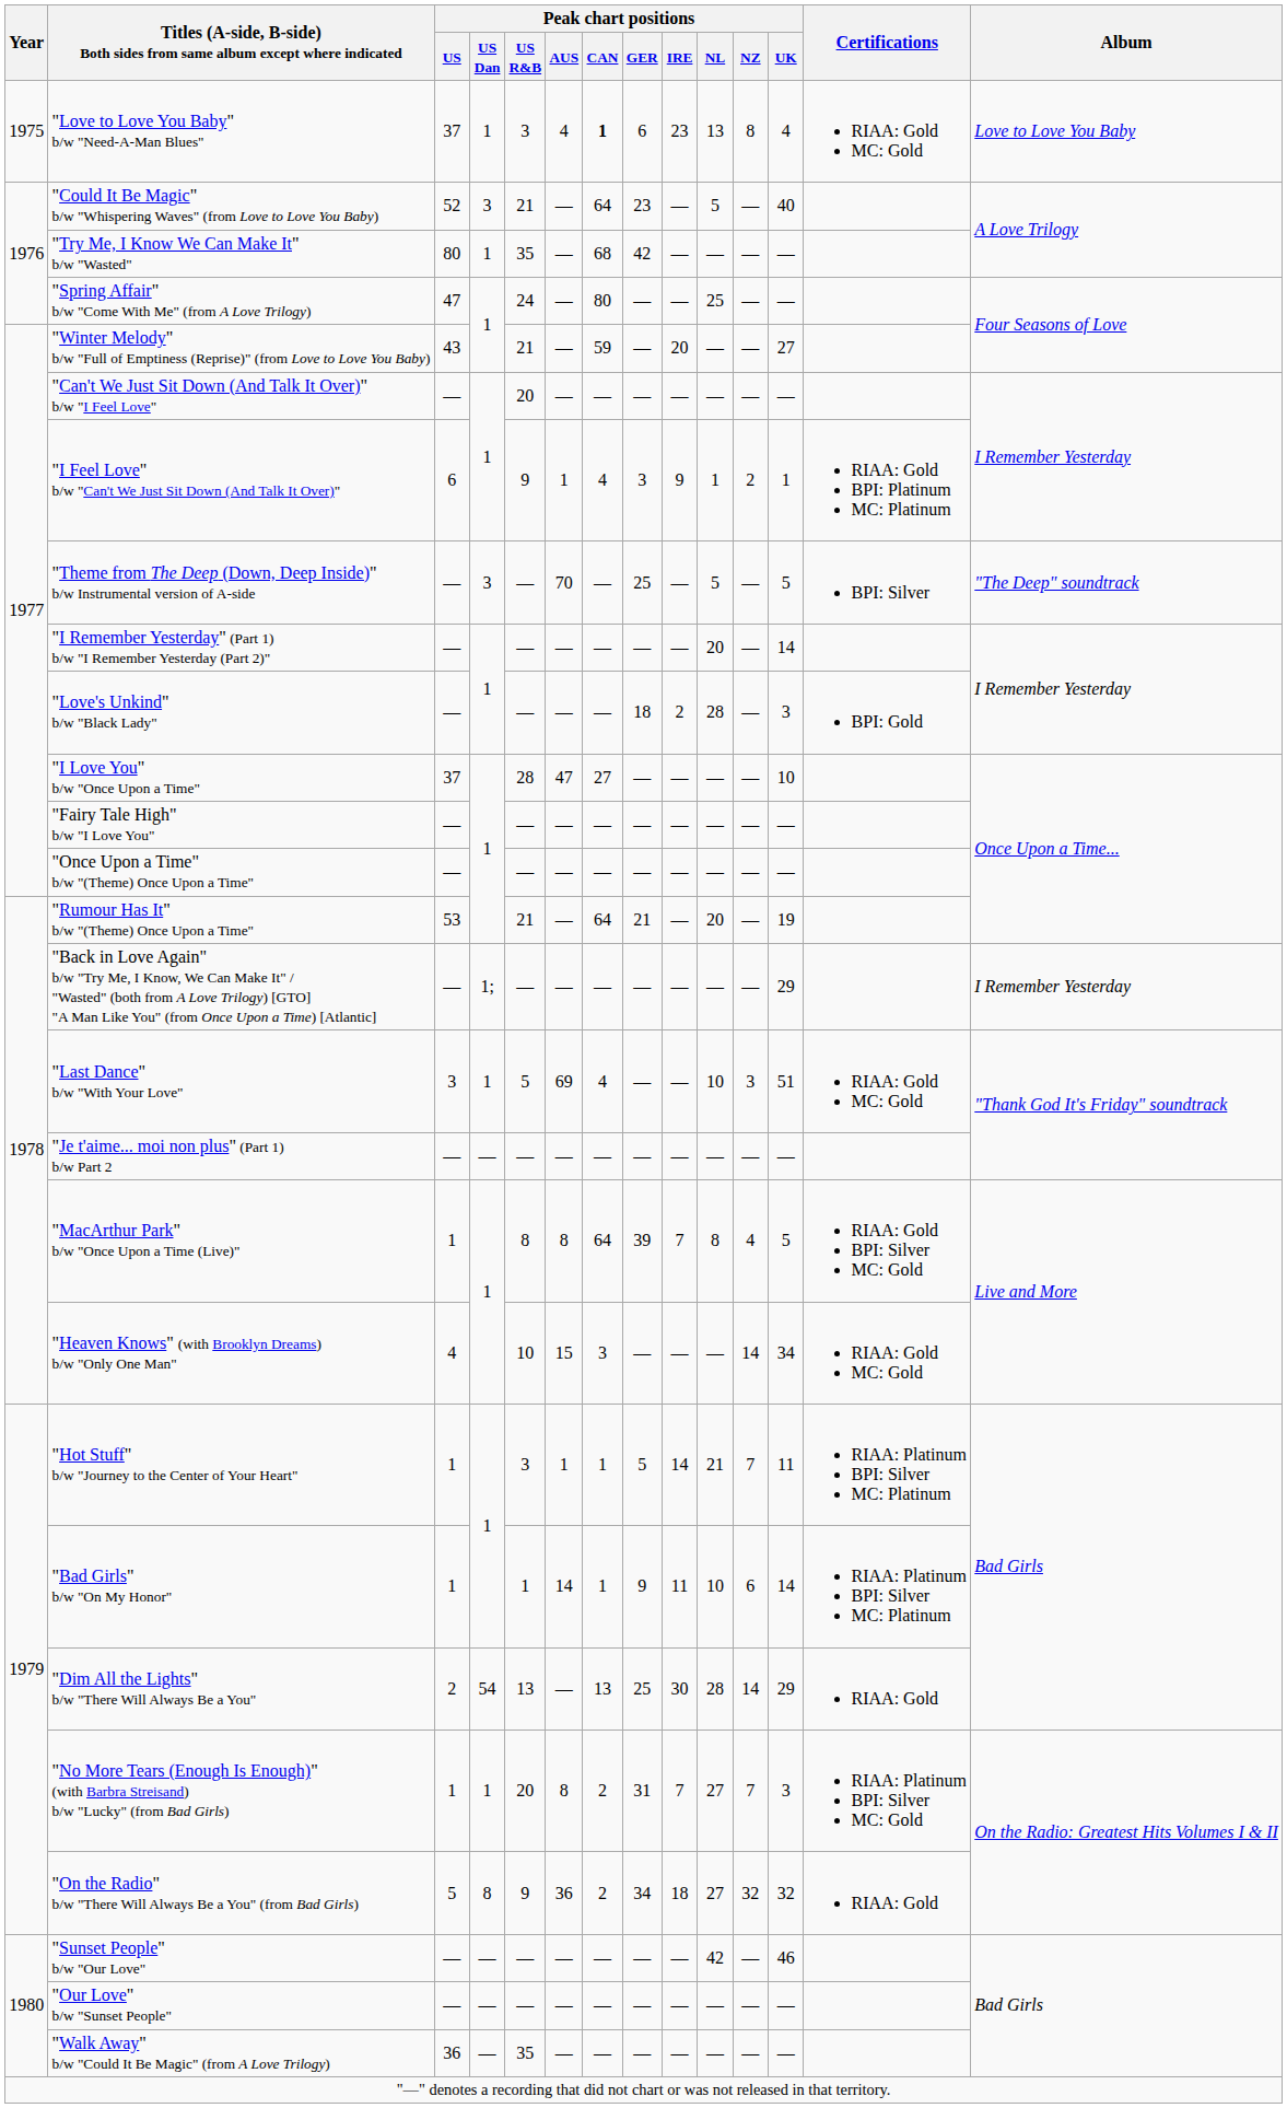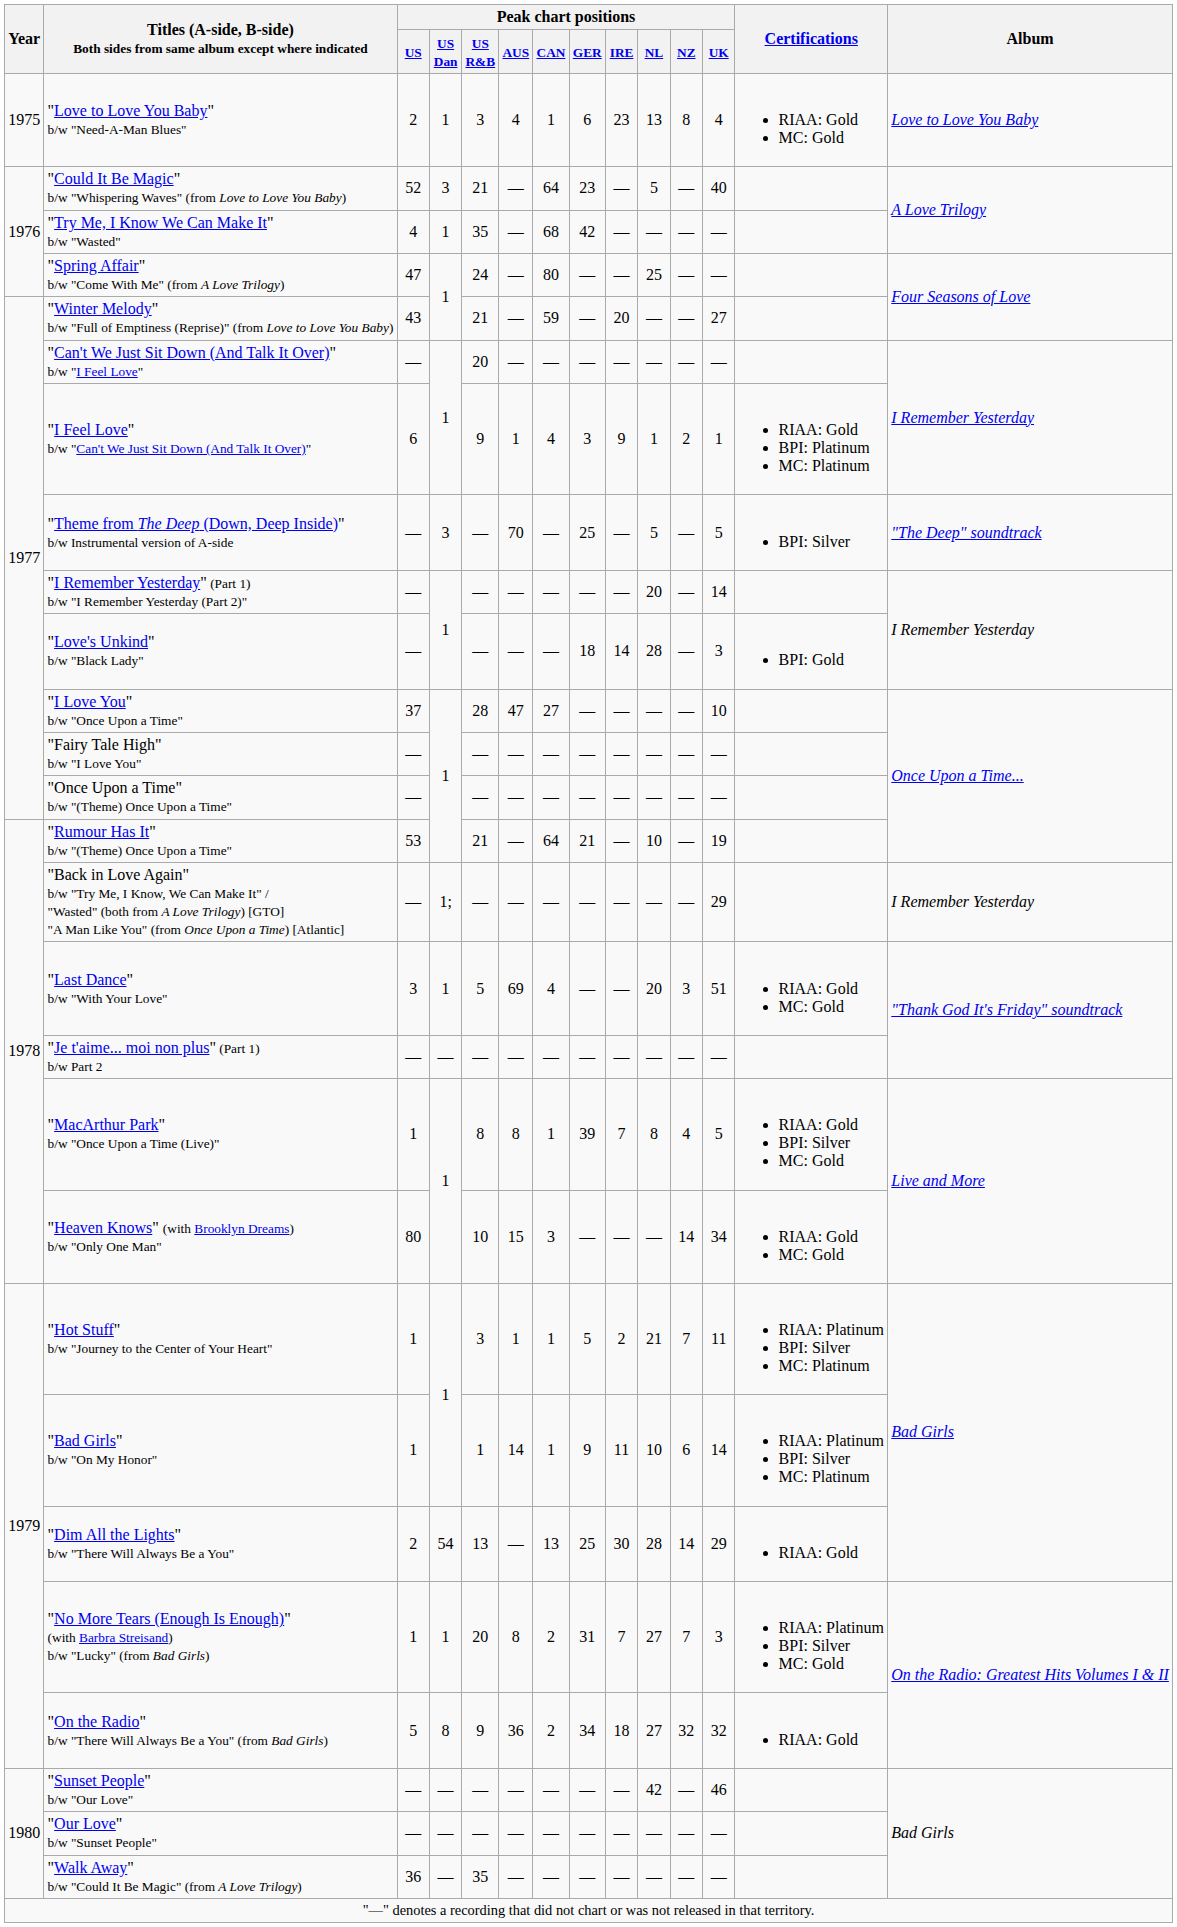 <table class="wikitable" style=text-align:center;>
 <tr>
 <th rowspan="2">Year</th>
 <th rowspan="2">Titles (A-side, B-side)<br><small>Both sides from same album except where indicated</small></th>
 <th colspan="10">Peak chart positions</th>
 <th rowspan="2"><a href='#'>Certifications</a></th>
 <th rowspan="2">Album</th>
 </tr>
 <tr>
 <th width="25"><small><a href='#'>US</a></small><br></th>
 <th width="25"><small><a href='#'>US Dan</a></small><br></th>
 <th width="25"><small><a href='#'>US R&B</a></small><br></th>
 <th width="25"><small><a href='#'>AUS</a></small><br></th>
 <th width="25"><small><a href='#'>CAN</a><br></small></th>
 <th width="25"><small><a href='#'>GER</a><br></small></th>
 <th width="25"><small><a href='#'>IRE</a><br></small></th>
 <th width="25"><small><a href='#'>NL</a><br></small></th>
 <th width="25"><small><a href='#'>NZ</a></small><br></th>
 <th width="25"><small><a href='#'>UK</a></small><br></th>
 </tr>
 <tr>
 <td>1975</td>
 <td align=left>"<a href='#'>Love to Love You Baby</a>"<br><small>b/w "Need-A-Man Blues"</small></td>
-<td>37</td>
+<td>2</td>
 <td>1</td>
 <td>3</td>
 <td>4</td>
-<td><strong>1</strong></td>
+<td>1</td>
 <td>6</td>
 <td>23</td>
 <td>13</td>
 <td>8</td>
 <td>4 </td>
 <td align=left><br><ul><li>RIAA: Gold</li><li>MC: Gold</li></ul></td>
 <td align=left><em><a href='#'>Love to Love You Baby</a></em></td>
 </tr>
 <tr>
 <td rowspan="3">1976</td>
 <td align=left>"<a href='#'>Could It Be Magic</a>"<br><small>b/w "Whispering Waves" (from <em>Love to Love You Baby</em>)</small></td>
 <td>52</td>
 <td>3</td>
 <td>21</td>
 <td>—</td>
 <td>64</td>
 <td>23</td>
 <td>—</td>
 <td>5 </td>
 <td>—</td>
 <td>40</td>
 <td align=left></td>
 <td align=left rowspan=2><em><a href='#'>A Love Trilogy</a></em></td>
 </tr>
 <tr>
 <td align=left>"<a href='#'>Try Me, I Know We Can Make It</a>" <br><small>b/w "Wasted"</small></td>
-<td>80</td>
+<td>4</td>
 <td>1</td>
 <td>35</td>
 <td>—</td>
 <td>68</td>
 <td>42</td>
 <td>—</td>
 <td>—</td>
 <td>—</td>
 <td>—</td>
 <td align=left></td>
 </tr>
 <tr>
 <td align=left>"<a href='#'>Spring Affair</a>" <br><small>b/w "Come With Me" (from <em>A Love Trilogy</em>)</small></td>
 <td>47</td>
 <td rowspan="2">1</td>
 <td>24</td>
 <td>—</td>
 <td>80</td>
 <td>—</td>
 <td>—</td>
 <td>25</td>
 <td>—</td>
 <td>—</td>
 <td align=left></td>
 <td align=left rowspan=2><em><a href='#'>Four Seasons of Love</a></em></td>
 </tr>
 <tr>
 <td rowspan="9">1977</td>
 <td align=left>"<a href='#'>Winter Melody</a>"<br><small>b/w "Full of Emptiness (Reprise)" (from <em>Love to Love You Baby</em>)</small></td>
 <td>43</td>
 <td>21</td>
 <td>—</td>
 <td>59</td>
 <td>—</td>
 <td>20</td>
 <td>—</td>
 <td>—</td>
 <td>27 </td>
 <td align=left></td>
 </tr>
 <tr>
 <td align=left>"<a href='#'>Can't We Just Sit Down (And Talk It Over)</a>" <br><small>b/w "<a href='#'>I Feel Love</a>"</small></td>
 <td>—</td>
 <td rowspan="2">1</td>
 <td>20</td>
 <td>—</td>
 <td>—</td>
 <td>—</td>
 <td>—</td>
 <td>—</td>
 <td>—</td>
 <td>—</td>
 <td align=left></td>
 <td align=left rowspan=2><em><a href='#'>I Remember Yesterday</a></em></td>
 </tr>
 <tr>
 <td align=left>"<a href='#'>I Feel Love</a>"<br><small>b/w "<a href='#'>Can't We Just Sit Down (And Talk It Over)</a>"</small></td>
 <td>6</td>
 <td>9</td>
 <td>1</td>
 <td>4</td>
 <td>3</td>
 <td>9</td>
 <td>1 </td>
 <td>2</td>
 <td>1 </td>
 <td align=left><br><ul><li>RIAA: Gold</li><li>BPI: Platinum</li><li>MC: Platinum</li></ul></td>
 </tr>
 <tr>
 <td align=left>"<a href='#'>Theme from <em>The Deep</em> (Down, Deep Inside)</a>" <br><small>b/w Instrumental version of A-side</small></td>
 <td>—</td>
 <td>3</td>
 <td>—</td>
 <td>70</td>
 <td>—</td>
 <td>25</td>
 <td>—</td>
 <td>5 </td>
 <td>—</td>
 <td>5 </td>
 <td align=left><br><ul><li>BPI: Silver</li></ul></td>
 <td align=left><em><a href='#'>"The Deep" soundtrack</a></em></td>
 </tr>
 <tr>
 <td align=left>"<a href='#'>I Remember Yesterday</a>"<small> (Part 1)</small> <br><small>b/w "I Remember Yesterday (Part 2)"</small></td>
 <td>—</td>
 <td rowspan="2">1</td>
 <td>—</td>
 <td>—</td>
 <td>—</td>
 <td>—</td>
 <td>—</td>
 <td>20 </td>
 <td>—</td>
 <td>14 </td>
 <td align=left></td>
 <td align=left rowspan=2><em>I Remember Yesterday</em></td>
 </tr>
 <tr>
 <td align=left>"<a href='#'>Love's Unkind</a>" <br><small>b/w "Black Lady"</small></td>
 <td>—</td>
 <td>—</td>
 <td>—</td>
 <td>—</td>
 <td>18</td>
-<td>2</td>
+<td>14</td>
 <td>28 </td>
 <td>—</td>
 <td>3 </td>
 <td align=left><br><ul><li>BPI: Gold</li></ul></td>
 </tr>
 <tr>
 <td align=left>"<a href='#'>I Love You</a>"<br><small>b/w "Once Upon a Time"</small></td>
 <td>37</td>
 <td rowspan="4">1</td>
 <td>28</td>
 <td>47</td>
 <td>27</td>
 <td>—</td>
 <td>—</td>
 <td>—</td>
 <td>—</td>
 <td>10 </td>
 <td align=left></td>
 <td align=left rowspan=4><em><a href='#'>Once Upon a Time...</a></em></td>
 </tr>
 <tr>
 <td align=left>"Fairy Tale High" <br><small>b/w "I Love You"</small></td>
 <td>—</td>
 <td>—</td>
 <td>—</td>
 <td>—</td>
 <td>— </td>
 <td>—</td>
 <td>—</td>
 <td>—</td>
 <td>—</td>
 <td align=left></td>
 </tr>
 <tr>
 <td align=left>"Once Upon a Time" <br><small>b/w "(Theme) Once Upon a Time"</small></td>
 <td>—</td>
 <td>—</td>
 <td>—</td>
 <td>—</td>
 <td>—</td>
 <td>—</td>
 <td>—</td>
 <td>—</td>
 <td>—</td>
 <td align=left></td>
 </tr>
 <tr>
 <td rowspan="6">1978</td>
 <td align=left>"<a href='#'>Rumour Has It</a>"<br><small>b/w "(Theme) Once Upon a Time"</small></td>
 <td>53</td>
 <td>21</td>
 <td>—</td>
 <td>64</td>
 <td>21</td>
 <td>—</td>
-<td>20 </td>
+<td>10 </td>
 <td>—</td>
 <td>19 </td>
 <td align=left></td>
 </tr>
 <tr>
 <td align=left>"Back in Love Again" <br><small>b/w "Try Me, I Know, We Can Make It" /<br>"Wasted" (both from <em>A Love Trilogy</em>) [GTO]<br>"A Man Like You" (from <em>Once Upon a Time</em>) [Atlantic]</small></td>
 <td>—</td>
 <td>1;</td>
 <td>—</td>
 <td>—</td>
 <td>—</td>
 <td>—</td>
 <td>—</td>
 <td>—</td>
 <td>—</td>
 <td>29 </td>
 <td align=left></td>
 <td align=left><em>I Remember Yesterday</em></td>
 </tr>
 <tr>
 <td align=left>"<a href='#'>Last Dance</a>"<br><small>b/w "With Your Love"</small></td>
 <td>3</td>
 <td>1</td>
 <td>5</td>
 <td>69</td>
 <td>4</td>
 <td>—</td>
 <td>—</td>
-<td>10 </td>
+<td>20 </td>
 <td>3</td>
 <td>51 </td>
 <td align=left><br><ul><li>RIAA: Gold</li><li>MC: Gold</li></ul></td>
 <td align=left rowspan=2><em><a href='#'>"Thank God It's Friday" soundtrack</a></em></td>
 </tr>
 <tr>
 <td align=left>"<a href='#'>Je t'aime... moi non plus</a>"<small> (Part 1)</small>  <br><small>b/w Part 2</small></td>
 <td>—</td>
 <td>—</td>
 <td>—</td>
 <td>—</td>
 <td>—</td>
 <td>—</td>
 <td>—</td>
 <td>—</td>
 <td>—</td>
 <td>—</td>
 <td align=left></td>
 </tr>
 <tr>
 <td align=left>"<a href='#'>MacArthur Park</a>"<br><small>b/w "Once Upon a Time (Live)"</small></td>
 <td>1</td>
 <td rowspan="2">1</td>
 <td>8</td>
 <td>8</td>
-<td>64</td>
+<td>1</td>
 <td>39</td>
 <td>7</td>
 <td>8 </td>
 <td>4</td>
 <td>5 </td>
 <td align=left><br><ul><li>RIAA: Gold</li><li>BPI: Silver</li><li>MC: Gold</li></ul></td>
 <td align=left rowspan=2><em><a href='#'>Live and More</a></em></td>
 </tr>
 <tr>
 <td align=left>"<a href='#'>Heaven Knows</a>" <small>(with <a href='#'>Brooklyn Dreams</a>)</small><br><small>b/w "Only One Man"</small></td>
-<td>4</td>
+<td>80</td>
 <td>10</td>
 <td>15</td>
 <td>3</td>
 <td>—</td>
 <td>—</td>
 <td>—</td>
 <td>14</td>
 <td>34 </td>
 <td align=left><br><ul><li>RIAA: Gold</li><li>MC: Gold</li></ul></td>
 </tr>
 <tr>
 <td rowspan="5">1979</td>
 <td align=left>"<a href='#'>Hot Stuff</a>"<br><small>b/w "Journey to the Center of Your Heart"</small></td>
 <td>1</td>
 <td rowspan="2">1</td>
 <td>3</td>
 <td>1</td>
 <td>1</td>
 <td>5</td>
-<td>14</td>
+<td>2</td>
 <td>21 </td>
 <td>7</td>
 <td>11 </td>
 <td align=left><br><ul><li>RIAA: Platinum</li><li>BPI: Silver</li><li>MC: Platinum</li></ul></td>
 <td align=left rowspan=3><em><a href='#'>Bad Girls</a></em></td>
 </tr>
 <tr>
 <td align=left>"<a href='#'>Bad Girls</a>"<br><small>b/w "On My Honor"</small></td>
 <td>1</td>
 <td>1</td>
 <td>14</td>
 <td>1</td>
 <td>9</td>
 <td>11</td>
 <td>10 </td>
 <td>6</td>
 <td>14 </td>
 <td align=left><br><ul><li>RIAA: Platinum</li><li>BPI: Silver</li><li>MC: Platinum</li></ul></td>
 </tr>
 <tr>
 <td align=left>"<a href='#'>Dim All the Lights</a>"<br><small>b/w "There Will Always Be a You"</small></td>
 <td>2</td>
 <td>54</td>
 <td>13</td>
 <td>—</td>
 <td>13</td>
 <td>25</td>
 <td>30</td>
 <td>28</td>
 <td>14</td>
 <td>29 </td>
 <td align=left><br><ul><li>RIAA: Gold</li></ul></td>
 </tr>
 <tr>
 <td align=left>"<a href='#'>No More Tears (Enough Is Enough)</a>"  <br><small>(with <a href='#'>Barbra Streisand</a>)</small><br><small>b/w "Lucky" (from <em>Bad Girls</em>)</small></td>
 <td>1</td>
 <td>1</td>
 <td>20</td>
 <td>8</td>
 <td>2</td>
 <td>31</td>
 <td>7</td>
 <td>27 </td>
 <td>7</td>
 <td>3 </td>
 <td align=left><br><ul><li>RIAA: Platinum</li><li>BPI: Silver</li><li>MC: Gold</li></ul></td>
 <td align=left rowspan="2"><em><a href='#'>On the Radio: Greatest Hits Volumes I & II</a></em></td>
 </tr>
 <tr>
 <td align=left>"<a href='#'>On the Radio</a>"<br><small>b/w "There Will Always Be a You" (from <em>Bad Girls</em>)</small></td>
 <td>5</td>
 <td>8</td>
 <td>9</td>
 <td>36</td>
 <td>2</td>
 <td>34</td>
 <td>18</td>
 <td>27 </td>
 <td>32</td>
 <td>32 </td>
 <td align=left><br><ul><li>RIAA: Gold</li></ul></td>
 </tr>
 <tr>
 <td rowspan="3">1980</td>
 <td align=left>"<a href='#'>Sunset People</a>" <br><small>b/w "Our Love"</small></td>
 <td>—</td>
 <td>—</td>
 <td>—</td>
 <td>—</td>
 <td>—</td>
 <td>—</td>
 <td>—</td>
 <td>42</td>
 <td>—</td>
 <td>46</td>
 <td align=left></td>
 <td align=left rowspan="3"><em>Bad Girls</em></td>
 </tr>
 <tr>
 <td align=left>"<a href='#'>Our Love</a>" <br><small>b/w "Sunset People"</small></td>
 <td>—</td>
 <td>—</td>
 <td>—</td>
 <td>—</td>
 <td>—</td>
 <td>—</td>
 <td>—</td>
 <td>—</td>
 <td>—</td>
 <td>—</td>
 <td align=left></td>
 </tr>
 <tr>
 <td align=left>"<a href='#'>Walk Away</a>"<br><small>b/w "Could It Be Magic" (from <em>A Love Trilogy</em>)</small></td>
 <td>36</td>
 <td>—</td>
 <td>35</td>
 <td>—</td>
 <td>—</td>
 <td>—</td>
 <td>—</td>
 <td>—</td>
 <td>—</td>
 <td>—</td>
 <td align=left></td>
 </tr>
 <tr>
 <td colspan="15" style="font-size:90%">"—" denotes a recording that did not chart or was not released in that territory.</td>
 </tr>
 </table>
